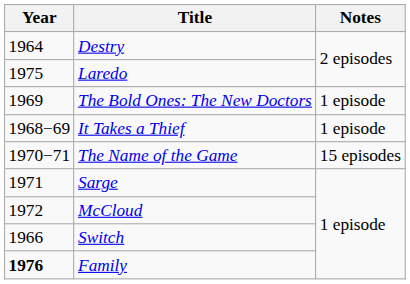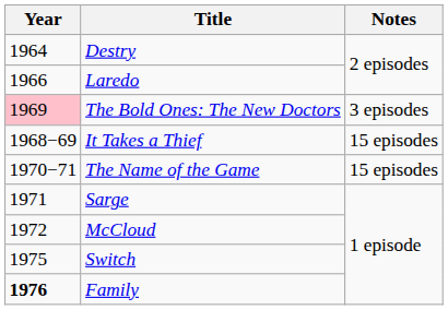 <table class="wikitable">
 <tr>
 <th>Year</th>
 <th>Title</th>
 <th>Notes</th>
 </tr>
 <tr>
 <td>1964</td>
 <td><em><a href='#'>Destry</a></em></td>
 <td rowspan=2>2 episodes</td>
 </tr>
 <tr>
-<td>1975</td>
+<td>1966</td>
 <td><em><a href='#'>Laredo</a></em></td>
 </tr>
 <tr>
-<td>1969</td>
+<td style="background: pink;">1969</td>
 <td><em><a href='#'>The Bold Ones: The New Doctors</a></em></td>
-<td>1 episode</td>
+<td>3 episodes</td>
 </tr>
 <tr>
 <td>1968−69</td>
 <td><em><a href='#'>It Takes a Thief</a></em></td>
-<td>1 episode</td>
+<td>15 episodes</td>
 </tr>
 <tr>
 <td>1970−71</td>
 <td><em><a href='#'>The Name of the Game</a></em></td>
 <td>15 episodes</td>
 </tr>
 <tr>
 <td>1971</td>
 <td><em><a href='#'>Sarge</a></em></td>
 <td rowspan=4>1 episode</td>
 </tr>
 <tr>
 <td>1972</td>
 <td><em><a href='#'>McCloud</a></em></td>
 </tr>
 <tr>
-<td>1966</td>
+<td>1975</td>
 <td><em><a href='#'>Switch</a></em></td>
 </tr>
 <tr>
 <td><strong>1976</strong></td>
 <td><em><a href='#'>Family</a></em></td>
 </tr>
 </table>
